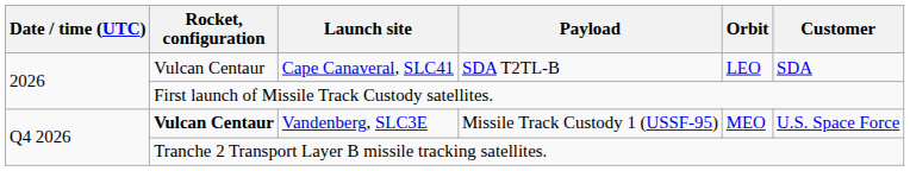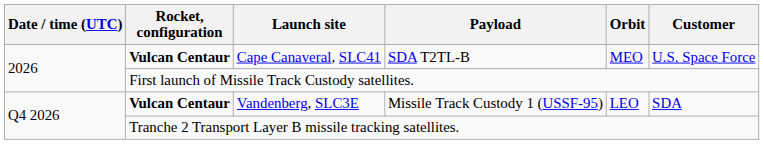 <table class="wikitable sticky-header">
 <tr>
 <th scope="col">Date / time (<a href='#'>UTC</a>)</th>
 <th scope="col">Rocket, <br> configuration</th>
 <th scope="col">Launch site</th>
 <th scope="col">Payload</th>
 <th scope="col">Orbit</th>
 <th scope="col">Customer</th>
 </tr>
 <tr>
 <td rowspan=2>2026</td>
-<td>Vulcan Centaur</td>
+<td><strong>Vulcan Centaur</strong></td>
 <td><a href='#'>Cape Canaveral</a>, <a href='#'>SLC41</a></td>
 <td><a href='#'>SDA</a> T2TL-B</td>
-<td><a href='#'>LEO</a></td>
-<td><a href='#'>SDA</a></td>
+<td><a href='#'>MEO</a></td>
+<td><a href='#'>U.S. Space Force</a></td>
 </tr>
 <tr>
 <td colspan=5>First launch of Missile Track Custody satellites.</td>
 </tr>
 <tr>
 <td rowspan=2>Q4 2026</td>
 <td><strong>Vulcan Centaur</strong></td>
 <td><a href='#'>Vandenberg</a>, <a href='#'>SLC3E</a></td>
 <td>Missile Track Custody 1 (<a href='#'>USSF-95</a>)</td>
-<td><a href='#'>MEO</a></td>
-<td><a href='#'>U.S. Space Force</a></td>
+<td><a href='#'>LEO</a></td>
+<td><a href='#'>SDA</a></td>
 </tr>
 <tr>
 <td colspan=5>Tranche 2 Transport Layer B missile tracking satellites.</td>
 </tr>
 </table>
